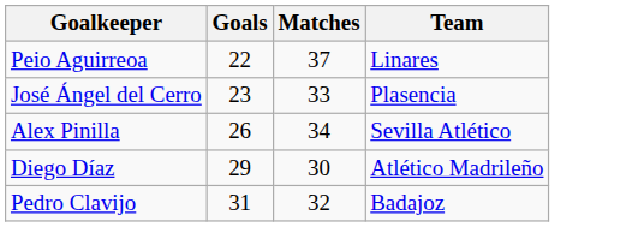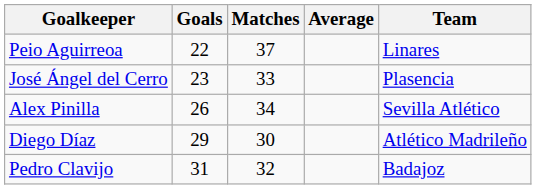 <table class="wikitable sortable">
 <tr>
 <th>Goalkeeper</th>
 <th>Goals</th>
 <th>Matches</th>
+<th>Average</th>
 <th>Team</th>
 </tr>
 <tr>
 <td> <a href='#'>Peio Aguirreoa</a></td>
 <td style="text-align:center;">22</td>
 <td style="text-align:center;">37</td>
+<td style="text-align:center;"></td>
 <td><a href='#'>Linares</a></td>
 </tr>
 <tr>
 <td> <a href='#'>José Ángel del Cerro</a></td>
 <td style="text-align:center;">23</td>
 <td style="text-align:center;">33</td>
+<td style="text-align:center;"></td>
 <td><a href='#'>Plasencia</a></td>
 </tr>
 <tr>
 <td> <a href='#'>Alex Pinilla</a></td>
 <td style="text-align:center;">26</td>
 <td style="text-align:center;">34</td>
+<td style="text-align:center;"></td>
 <td><a href='#'>Sevilla Atlético</a></td>
 </tr>
 <tr>
 <td> <a href='#'>Diego Díaz</a></td>
 <td style="text-align:center;">29</td>
 <td style="text-align:center;">30</td>
+<td style="text-align:center;"></td>
 <td><a href='#'>Atlético Madrileño</a></td>
 </tr>
 <tr>
 <td> <a href='#'>Pedro Clavijo</a></td>
 <td style="text-align:center;">31</td>
 <td style="text-align:center;">32</td>
+<td style="text-align:center;"></td>
 <td><a href='#'>Badajoz</a></td>
 </tr>
 </table>
